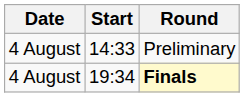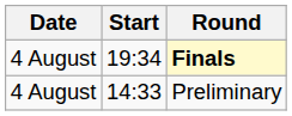 <table class=wikitable>
 <tr>
 <th>Date</th>
 <th>Start</th>
 <th>Round</th>
 </tr>
 <tr>
 <td>4 August</td>
+<td>19:34</td>
+<td style=background:lemonchiffon><strong>Finals</strong></td>
+</tr>
+<tr>
+<td>4 August</td>
 <td>14:33</td>
 <td>Preliminary</td>
 </tr>
-<tr>
-<td>4 August</td>
-<td>19:34</td>
-<td style=background:lemonchiffon><strong>Finals</strong></td>
-</tr>
 </table>
